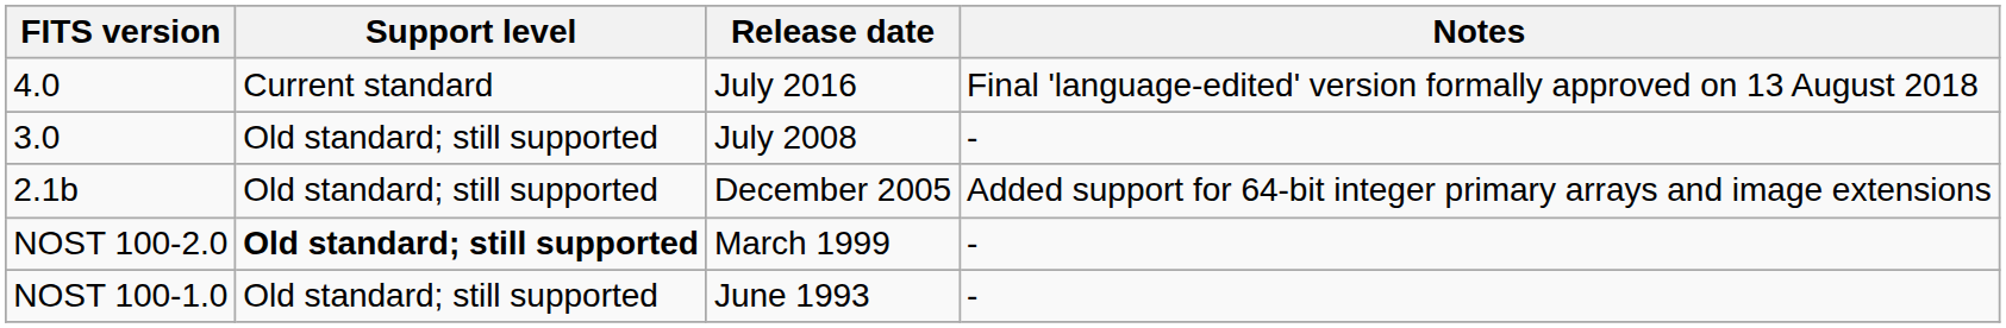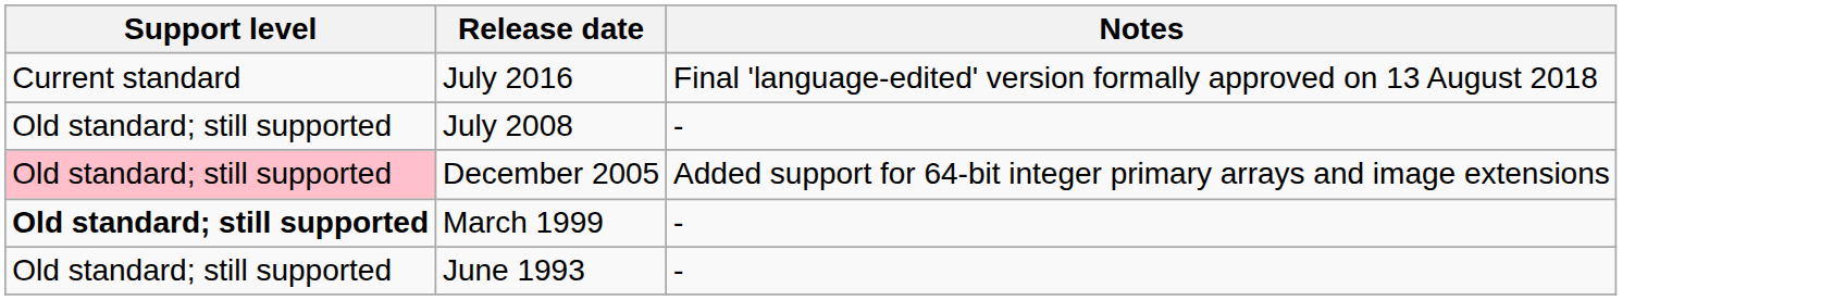 <table class="wikitable">
 <tr>
-<th>FITS version</th>
 <th>Support level</th>
 <th>Release date</th>
 <th>Notes</th>
 </tr>
 <tr>
-<td>4.0</td>
 <td>Current standard</td>
 <td>July 2016</td>
 <td>Final 'language-edited' version formally approved on 13 August 2018</td>
 </tr>
 <tr>
-<td>3.0</td>
 <td>Old standard; still supported</td>
 <td>July 2008</td>
 <td>-</td>
 </tr>
 <tr>
-<td>2.1b</td>
-<td>Old standard; still supported</td>
+<td style="background: pink;">Old standard; still supported</td>
 <td>December 2005</td>
 <td>Added support for 64-bit integer primary arrays and image extensions</td>
 </tr>
 <tr>
-<td>NOST 100-2.0</td>
 <td><strong>Old standard; still supported</strong></td>
 <td>March 1999</td>
 <td>-</td>
 </tr>
 <tr>
-<td>NOST 100-1.0</td>
 <td>Old standard; still supported</td>
 <td>June 1993</td>
 <td>-</td>
 </tr>
 </table>
